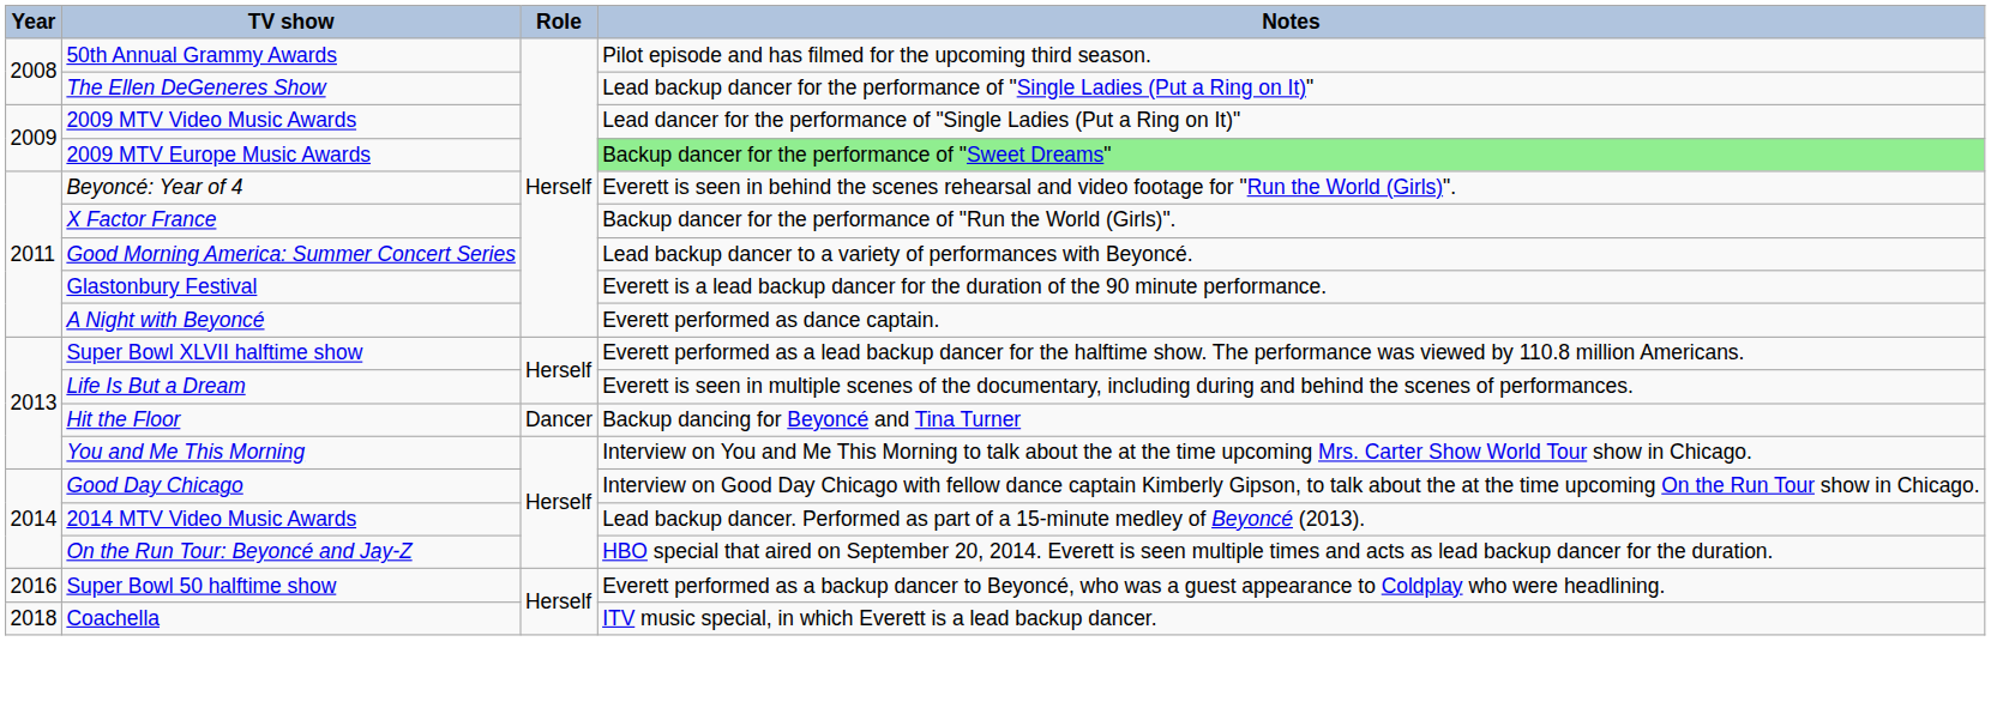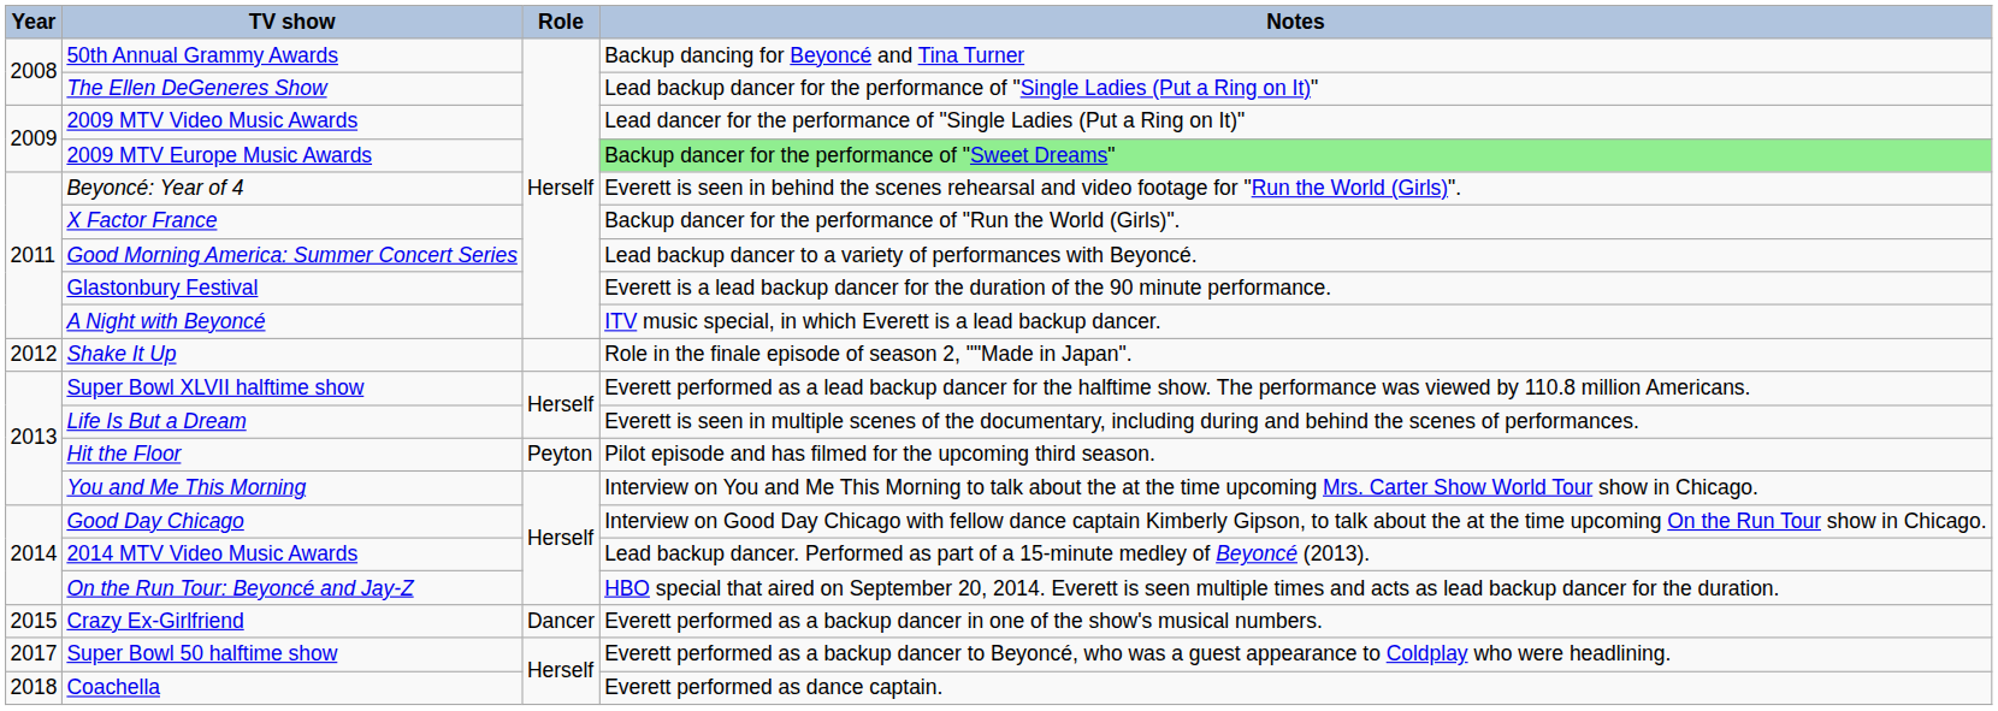 <table class="wikitable">
 <tr style="text-align:center;">
 <th style="background:#B0C4DE;">Year</th>
 <th style="background:#B0C4DE;">TV show</th>
 <th style="background:#B0C4DE;">Role</th>
 <th style="background:#B0C4DE;">Notes</th>
 </tr>
 <tr>
 <td rowspan="2">2008</td>
 <td><a href='#'>50th Annual Grammy Awards</a></td>
 <td rowspan="9">Herself</td>
-<td>Pilot episode and has filmed for the upcoming third season.</td>
+<td>Backup dancing for <a href='#'>Beyoncé</a> and <a href='#'>Tina Turner</a></td>
 </tr>
 <tr>
 <td><em><a href='#'>The Ellen DeGeneres Show</a></em></td>
 <td>Lead backup dancer for the performance of "<a href='#'>Single Ladies (Put a Ring on It)</a>"</td>
 </tr>
 <tr>
 <td rowspan="2">2009</td>
 <td><a href='#'>2009 MTV Video Music Awards</a></td>
 <td>Lead dancer for the performance of "Single Ladies (Put a Ring on It)"</td>
 </tr>
 <tr>
 <td><a href='#'>2009 MTV Europe Music Awards</a></td>
 <td style="background: lightgreen;">Backup dancer for the performance of "<a href='#'>Sweet Dreams</a>"</td>
 </tr>
 <tr>
 <td rowspan="5">2011</td>
 <td><em>Beyoncé: Year of 4</em></td>
 <td>Everett is seen in behind the scenes rehearsal and video footage for "<a href='#'>Run the World (Girls)</a>".</td>
 </tr>
 <tr>
 <td><em><a href='#'>X Factor France</a></em></td>
 <td>Backup dancer for the performance of "Run the World (Girls)".</td>
 </tr>
 <tr>
 <td><em><a href='#'>Good Morning America: Summer Concert Series</a></em></td>
 <td>Lead backup dancer to a variety of performances with Beyoncé.</td>
 </tr>
 <tr>
 <td><a href='#'>Glastonbury Festival</a></td>
 <td>Everett is a lead backup dancer for the duration of the 90 minute performance.</td>
 </tr>
 <tr>
 <td><em><a href='#'>A Night with Beyoncé</a></em></td>
-<td>Everett performed as dance captain.</td>
+<td><a href='#'>ITV</a> music special, in which Everett is a lead backup dancer.</td>
+</tr>
+<tr>
+<td>2012</td>
+<td><em><a href='#'>Shake It Up</a></em></td>
+<td></td>
+<td>Role in the finale episode of season 2, ""Made in Japan".</td>
 </tr>
 <tr>
 <td rowspan="4">2013</td>
 <td><a href='#'>Super Bowl XLVII halftime show</a></td>
 <td rowspan="2">Herself</td>
 <td>Everett performed as a lead backup dancer for the halftime show. The performance was viewed by 110.8 million Americans.</td>
 </tr>
 <tr>
 <td><em><a href='#'>Life Is But a Dream</a></em></td>
 <td>Everett is seen in multiple scenes of the documentary, including during and behind the scenes of performances.</td>
 </tr>
 <tr>
 <td><em><a href='#'>Hit the Floor</a></em></td>
-<td>Dancer</td>
-<td>Backup dancing for <a href='#'>Beyoncé</a> and <a href='#'>Tina Turner</a></td>
+<td>Peyton</td>
+<td>Pilot episode and has filmed for the upcoming third season.</td>
 </tr>
 <tr>
 <td><em><a href='#'>You and Me This Morning</a></em></td>
 <td rowspan="4">Herself</td>
 <td>Interview on You and Me This Morning to talk about the at the time upcoming <a href='#'>Mrs. Carter Show World Tour</a> show in Chicago.</td>
 </tr>
 <tr>
 <td rowspan="3">2014</td>
 <td><em><a href='#'>Good Day Chicago</a></em></td>
 <td>Interview on Good Day Chicago with fellow dance captain Kimberly Gipson, to talk about the at the time upcoming <a href='#'>On the Run Tour</a> show in Chicago.</td>
 </tr>
 <tr>
 <td><a href='#'>2014 MTV Video Music Awards</a></td>
 <td>Lead backup dancer. Performed as part of a 15-minute medley of <em><a href='#'>Beyoncé</a></em> (2013).</td>
 </tr>
 <tr>
 <td><em><a href='#'>On the Run Tour: Beyoncé and Jay-Z</a></em></td>
 <td><a href='#'>HBO</a> special that aired on September 20, 2014. Everett is seen multiple times and acts as lead backup dancer for the duration.</td>
 </tr>
 <tr>
-<td>2016</td>
+<td>2015</td>
+<td><a href='#'>Crazy Ex-Girlfriend</a></td>
+<td>Dancer</td>
+<td>Everett performed as a backup dancer in one of the show's musical numbers.</td>
+</tr>
+<tr>
+<td>2017</td>
 <td><a href='#'>Super Bowl 50 halftime show</a></td>
 <td rowspan="2">Herself</td>
 <td>Everett performed as a backup dancer to Beyoncé, who was a guest appearance to <a href='#'>Coldplay</a> who were headlining.</td>
 </tr>
 <tr>
 <td>2018</td>
 <td><a href='#'>Coachella</a></td>
-<td><a href='#'>ITV</a> music special, in which Everett is a lead backup dancer.</td>
+<td>Everett performed as dance captain.</td>
 </tr>
 </table>
